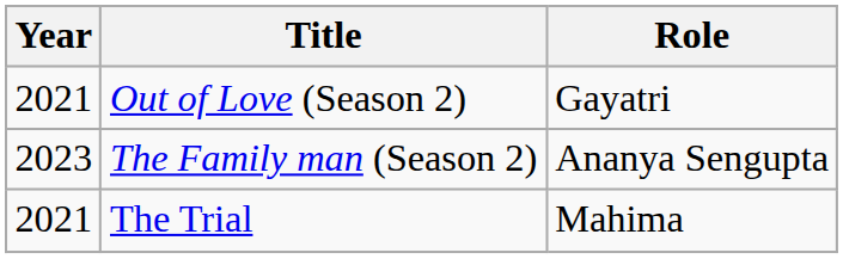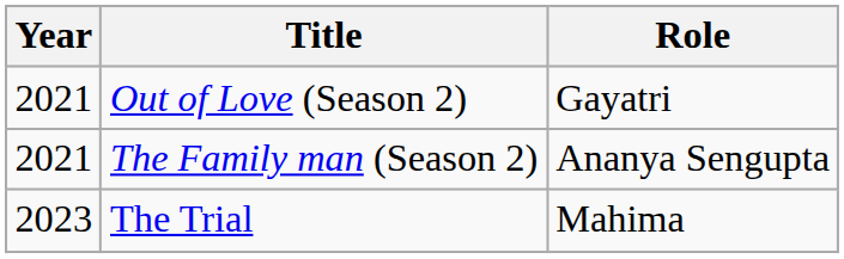 <table class="wikitable">
 <tr>
 <th>Year</th>
 <th>Title</th>
 <th>Role</th>
 </tr>
 <tr>
 <td>2021</td>
 <td><a href='#'><em>Out of Love</em></a> (Season 2)</td>
 <td>Gayatri</td>
 </tr>
 <tr>
-<td>2023</td>
+<td>2021</td>
 <td><a href='#'><em>The Family man</em></a> (Season 2)</td>
 <td>Ananya Sengupta</td>
 </tr>
 <tr>
-<td>2021</td>
+<td>2023</td>
 <td><a href='#'>The Trial</a></td>
 <td>Mahima</td>
 </tr>
 </table>
